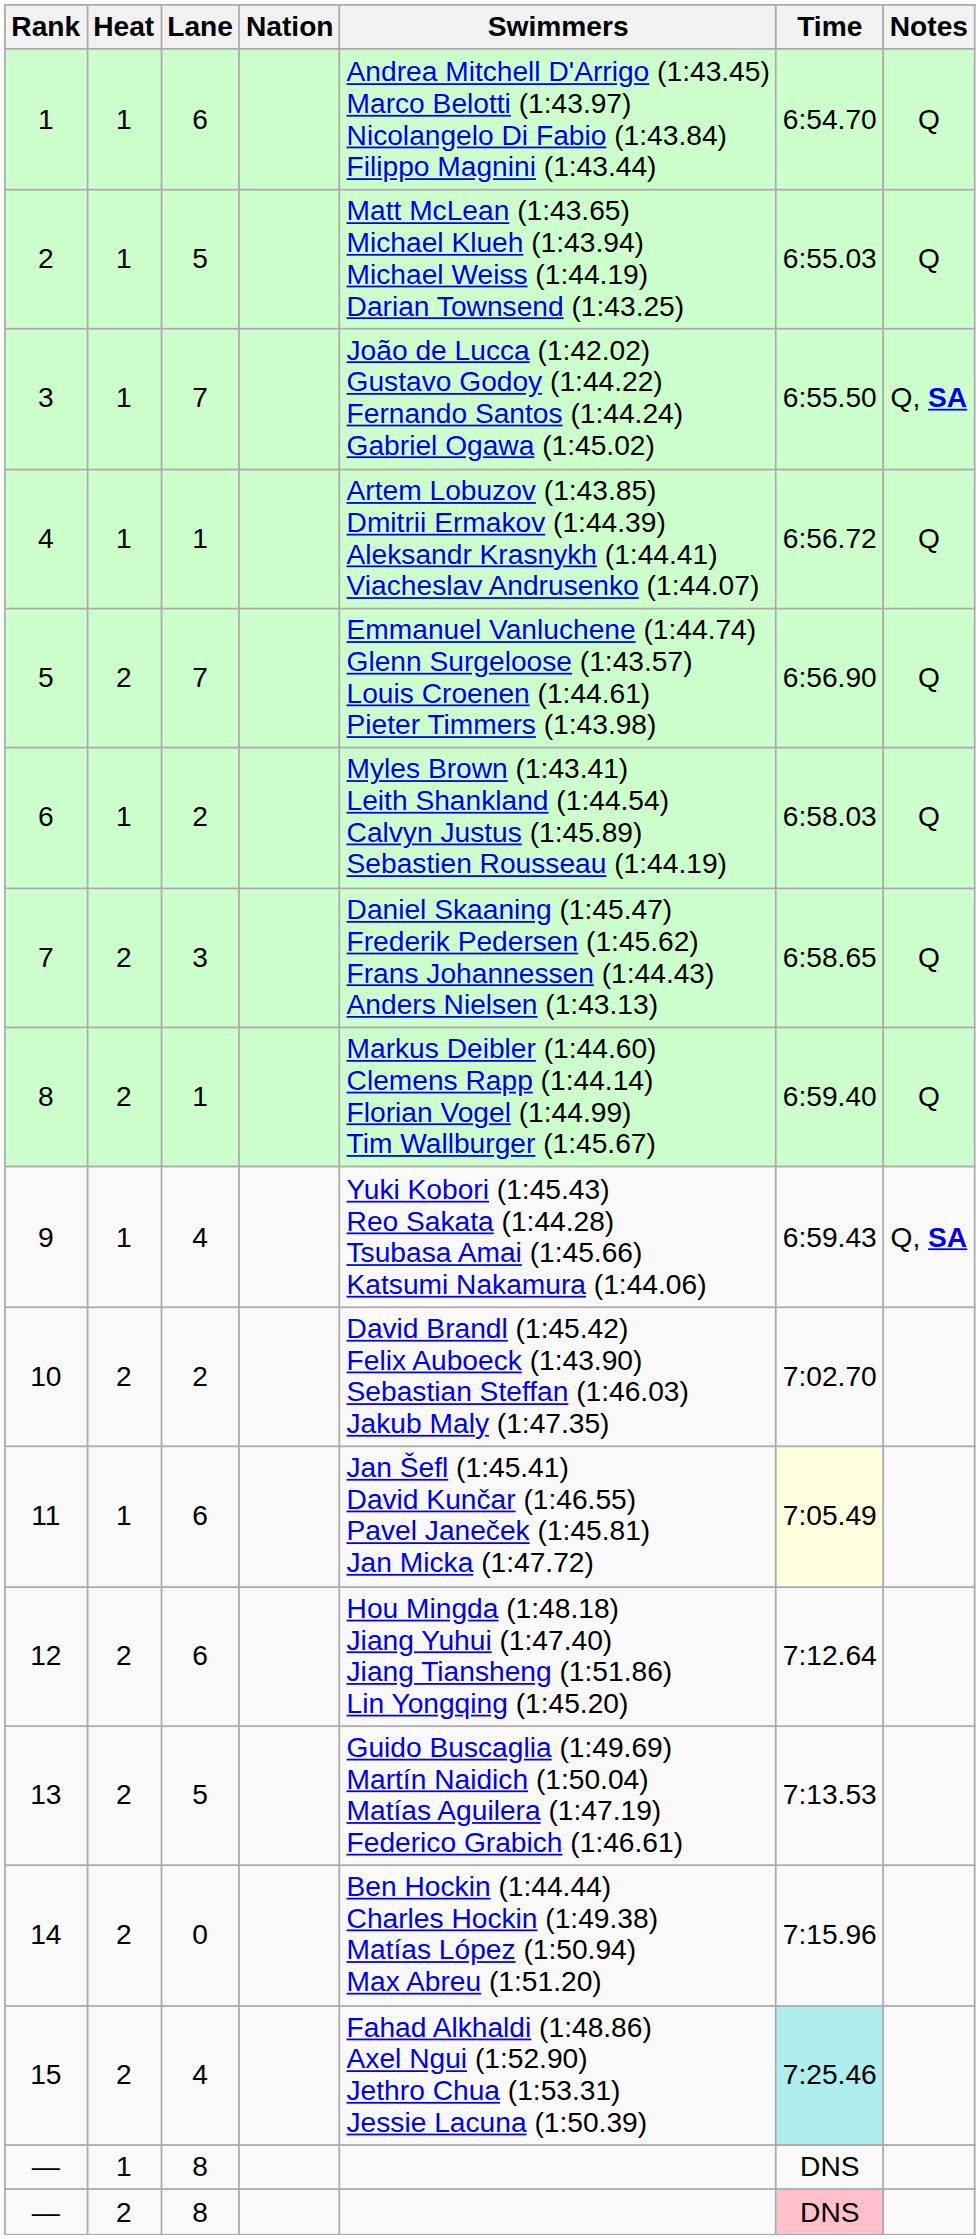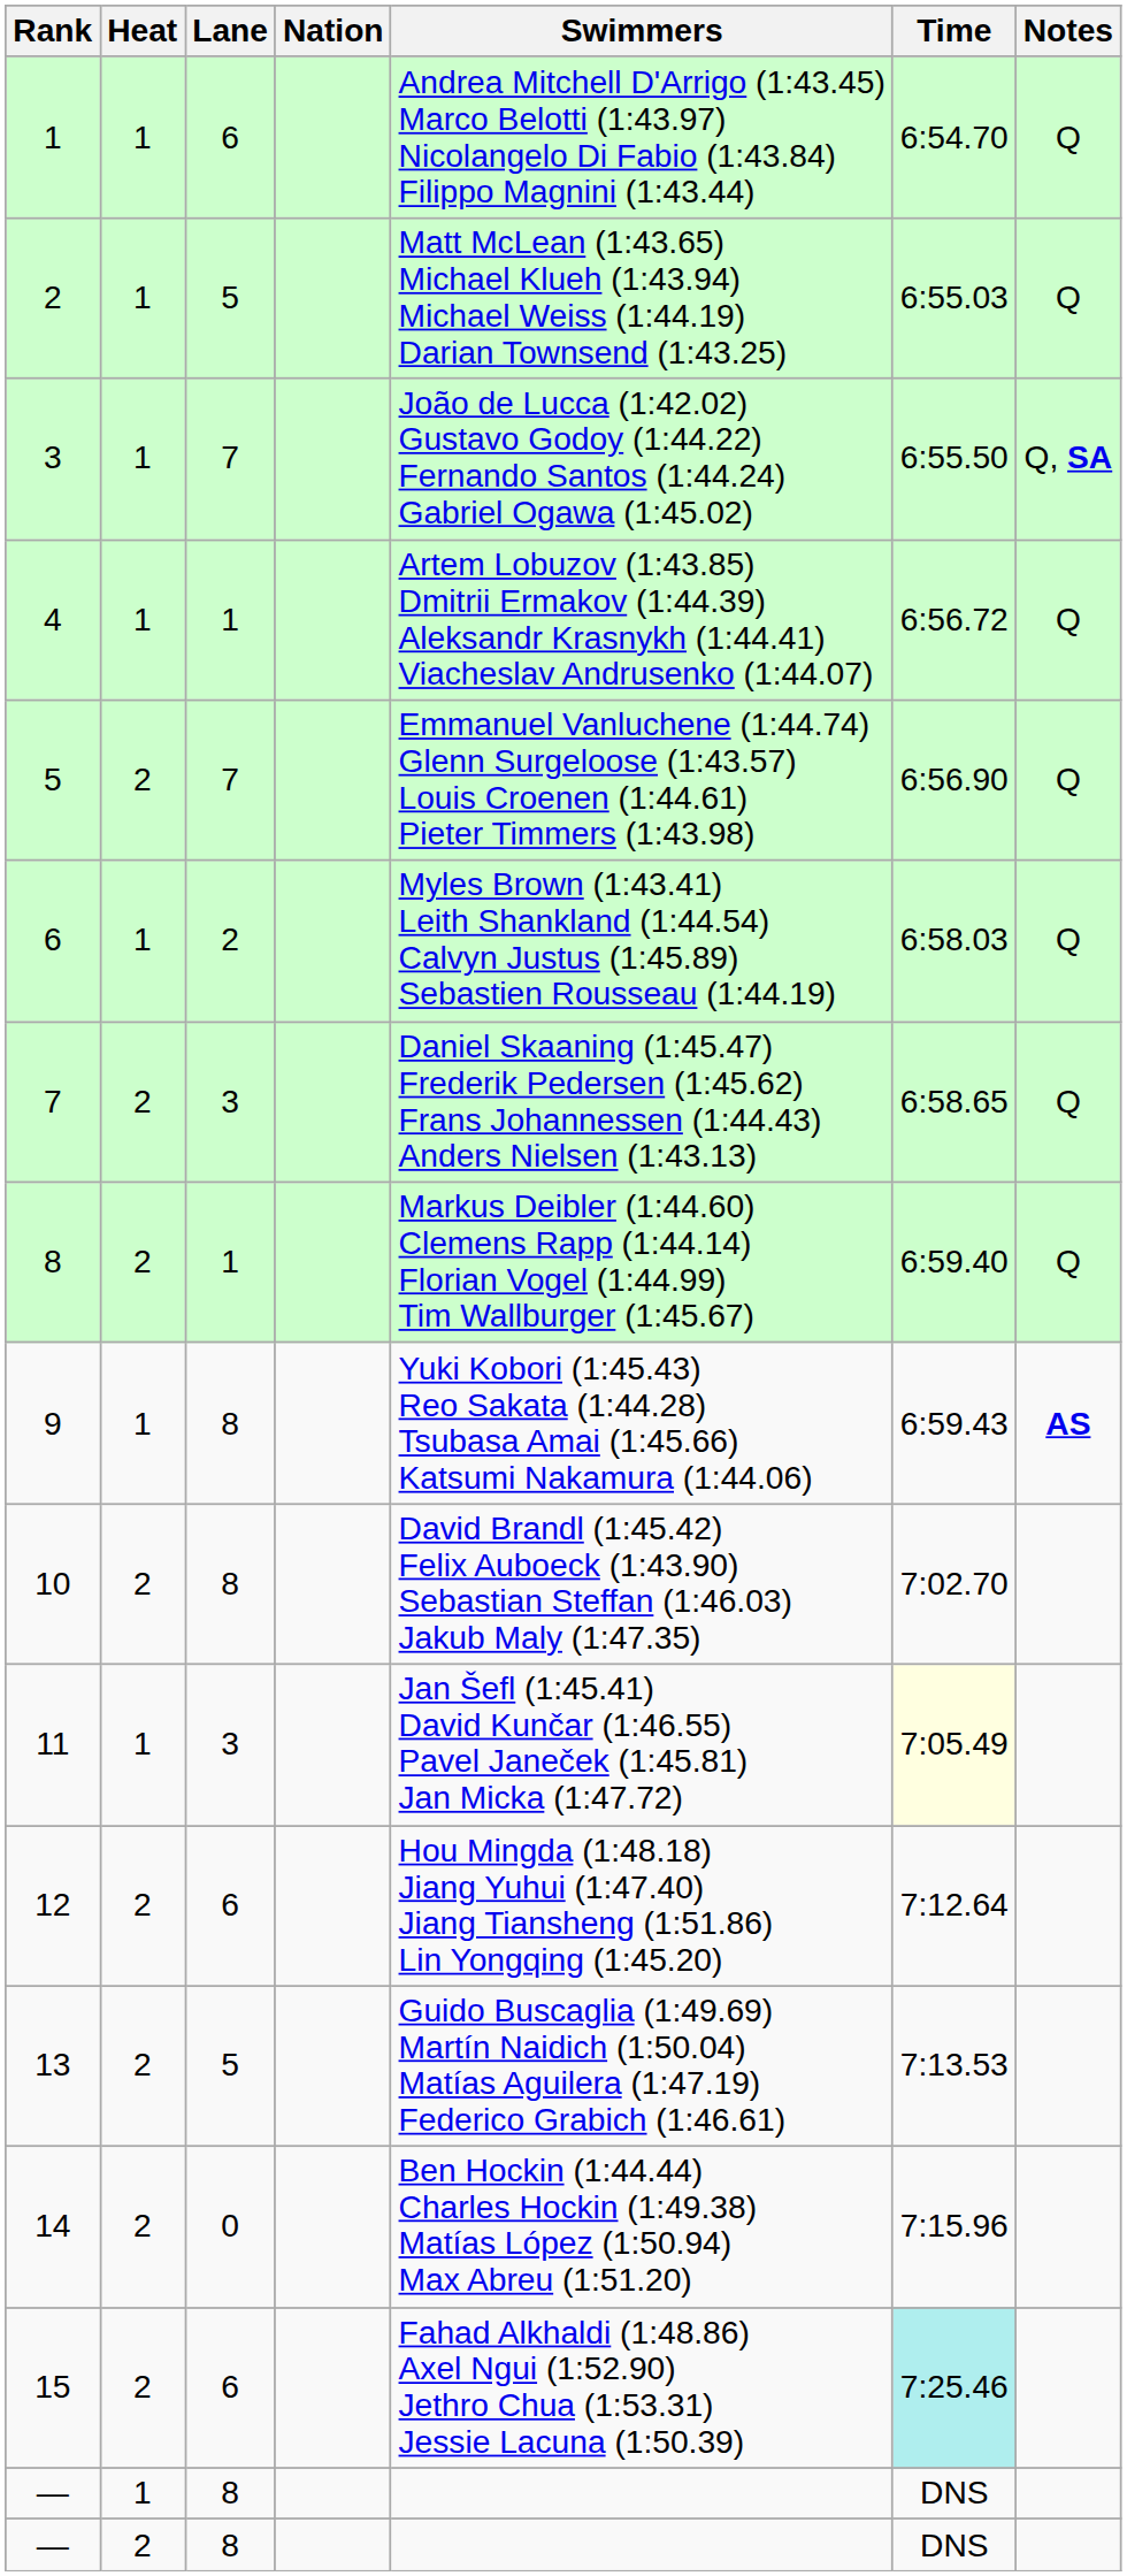 <table class="wikitable sortable" style="text-align:center">
 <tr>
 <th>Rank</th>
 <th>Heat</th>
 <th>Lane</th>
 <th>Nation</th>
 <th>Swimmers</th>
 <th>Time</th>
 <th>Notes</th>
 </tr>
 <tr bgcolor=ccffcc>
 <td>1</td>
 <td>1</td>
 <td>6</td>
 <td align=left></td>
 <td align=left><a href='#'>Andrea Mitchell D'Arrigo</a> (1:43.45)<br><a href='#'>Marco Belotti</a> (1:43.97)<br><a href='#'>Nicolangelo Di Fabio</a> (1:43.84)<br><a href='#'>Filippo Magnini</a> (1:43.44)</td>
 <td>6:54.70</td>
 <td>Q</td>
 </tr>
 <tr bgcolor=ccffcc>
 <td>2</td>
 <td>1</td>
 <td>5</td>
 <td align=left></td>
 <td align=left><a href='#'>Matt McLean</a> (1:43.65)<br><a href='#'>Michael Klueh</a> (1:43.94)<br><a href='#'>Michael Weiss</a> (1:44.19)<br><a href='#'>Darian Townsend</a> (1:43.25)</td>
 <td>6:55.03</td>
 <td>Q</td>
 </tr>
 <tr bgcolor=ccffcc>
 <td>3</td>
 <td>1</td>
 <td>7</td>
 <td align=left></td>
 <td align=left><a href='#'>João de Lucca</a> (1:42.02)<br><a href='#'>Gustavo Godoy</a> (1:44.22)<br><a href='#'>Fernando Santos</a> (1:44.24)<br><a href='#'>Gabriel Ogawa</a> (1:45.02)</td>
 <td>6:55.50</td>
 <td>Q, <strong><a href='#'>SA</a></strong></td>
 </tr>
 <tr bgcolor=ccffcc>
 <td>4</td>
 <td>1</td>
 <td>1</td>
 <td align=left></td>
 <td align=left><a href='#'>Artem Lobuzov</a> (1:43.85)<br><a href='#'>Dmitrii Ermakov</a> (1:44.39)<br><a href='#'>Aleksandr Krasnykh</a> (1:44.41)<br><a href='#'>Viacheslav Andrusenko</a> (1:44.07)</td>
 <td>6:56.72</td>
 <td>Q</td>
 </tr>
 <tr bgcolor=ccffcc>
 <td>5</td>
 <td>2</td>
 <td>7</td>
 <td align=left></td>
 <td align=left><a href='#'>Emmanuel Vanluchene</a> (1:44.74)<br><a href='#'>Glenn Surgeloose</a> (1:43.57)<br><a href='#'>Louis Croenen</a> (1:44.61)<br><a href='#'>Pieter Timmers</a> (1:43.98)</td>
 <td>6:56.90</td>
 <td>Q</td>
 </tr>
 <tr bgcolor=ccffcc>
 <td>6</td>
 <td>1</td>
 <td>2</td>
 <td align=left></td>
 <td align=left><a href='#'>Myles Brown</a> (1:43.41)<br><a href='#'>Leith Shankland</a> (1:44.54)<br><a href='#'>Calvyn Justus</a> (1:45.89)<br><a href='#'>Sebastien Rousseau</a> (1:44.19)</td>
 <td>6:58.03</td>
 <td>Q</td>
 </tr>
 <tr bgcolor=ccffcc>
 <td>7</td>
 <td>2</td>
 <td>3</td>
 <td align=left></td>
 <td align=left><a href='#'>Daniel Skaaning</a> (1:45.47)<br><a href='#'>Frederik Pedersen</a> (1:45.62)<br><a href='#'>Frans Johannessen</a> (1:44.43)<br><a href='#'>Anders Nielsen</a> (1:43.13)</td>
 <td>6:58.65</td>
 <td>Q</td>
 </tr>
 <tr bgcolor=ccffcc>
 <td>8</td>
 <td>2</td>
 <td>1</td>
 <td align=left></td>
 <td align=left><a href='#'>Markus Deibler</a> (1:44.60)<br><a href='#'>Clemens Rapp</a> (1:44.14)<br><a href='#'>Florian Vogel</a> (1:44.99)<br><a href='#'>Tim Wallburger</a> (1:45.67)</td>
 <td>6:59.40</td>
 <td>Q</td>
 </tr>
 <tr>
 <td>9</td>
 <td>1</td>
-<td>4</td>
+<td>8</td>
 <td align=left></td>
 <td align=left><a href='#'>Yuki Kobori</a> (1:45.43)<br><a href='#'>Reo Sakata</a> (1:44.28)<br><a href='#'>Tsubasa Amai</a> (1:45.66)<br><a href='#'>Katsumi Nakamura</a> (1:44.06)</td>
 <td>6:59.43</td>
-<td>Q, <strong><a href='#'>SA</a></strong></td>
+<td><strong><a href='#'>AS</a></strong></td>
 </tr>
 <tr>
 <td>10</td>
 <td>2</td>
-<td>2</td>
+<td>8</td>
 <td align=left></td>
 <td align=left><a href='#'>David Brandl</a> (1:45.42)<br><a href='#'>Felix Auboeck</a> (1:43.90)<br><a href='#'>Sebastian Steffan</a> (1:46.03)<br><a href='#'>Jakub Maly</a> (1:47.35)</td>
 <td>7:02.70</td>
 <td></td>
 </tr>
 <tr>
 <td>11</td>
 <td>1</td>
-<td>6</td>
+<td>3</td>
 <td align=left></td>
 <td align=left><a href='#'>Jan Šefl</a> (1:45.41)<br><a href='#'>David Kunčar</a> (1:46.55)<br><a href='#'>Pavel Janeček</a> (1:45.81)<br><a href='#'>Jan Micka</a> (1:47.72)</td>
 <td style="background: lightyellow;">7:05.49</td>
 <td></td>
 </tr>
 <tr>
 <td>12</td>
 <td>2</td>
 <td>6</td>
 <td align=left></td>
 <td align=left><a href='#'>Hou Mingda</a> (1:48.18)<br><a href='#'>Jiang Yuhui</a> (1:47.40)<br><a href='#'>Jiang Tiansheng</a> (1:51.86)<br><a href='#'>Lin Yongqing</a> (1:45.20)</td>
 <td>7:12.64</td>
 <td></td>
 </tr>
 <tr>
 <td>13</td>
 <td>2</td>
 <td>5</td>
 <td align=left></td>
 <td align=left><a href='#'>Guido Buscaglia</a> (1:49.69)<br><a href='#'>Martín Naidich</a> (1:50.04)<br><a href='#'>Matías Aguilera</a> (1:47.19)<br><a href='#'>Federico Grabich</a> (1:46.61)</td>
 <td>7:13.53</td>
 <td></td>
 </tr>
 <tr>
 <td>14</td>
 <td>2</td>
 <td>0</td>
 <td align=left></td>
 <td align=left><a href='#'>Ben Hockin</a> (1:44.44)<br><a href='#'>Charles Hockin</a> (1:49.38)<br><a href='#'>Matías López</a> (1:50.94)<br><a href='#'>Max Abreu</a> (1:51.20)</td>
 <td>7:15.96</td>
 <td></td>
 </tr>
 <tr>
 <td>15</td>
 <td>2</td>
-<td>4</td>
+<td>6</td>
 <td align=left></td>
 <td align=left><a href='#'>Fahad Alkhaldi</a> (1:48.86)<br><a href='#'>Axel Ngui</a> (1:52.90)<br><a href='#'>Jethro Chua</a> (1:53.31)<br><a href='#'>Jessie Lacuna</a> (1:50.39)</td>
 <td style="background: paleturquoise;">7:25.46</td>
 <td></td>
 </tr>
 <tr>
 <td>—</td>
 <td>1</td>
 <td>8</td>
 <td align=left></td>
 <td></td>
 <td>DNS</td>
 <td></td>
 </tr>
 <tr>
 <td>—</td>
 <td>2</td>
 <td>8</td>
 <td align=left></td>
 <td></td>
-<td style="background: pink;">DNS</td>
+<td>DNS</td>
 <td></td>
 </tr>
 </table>
